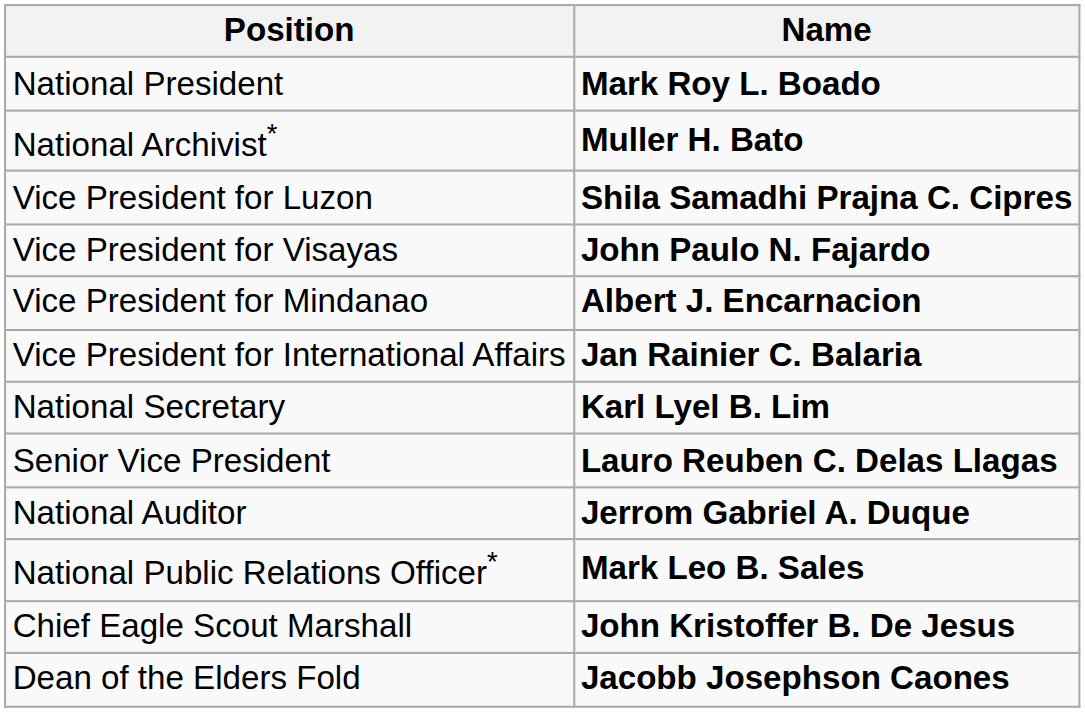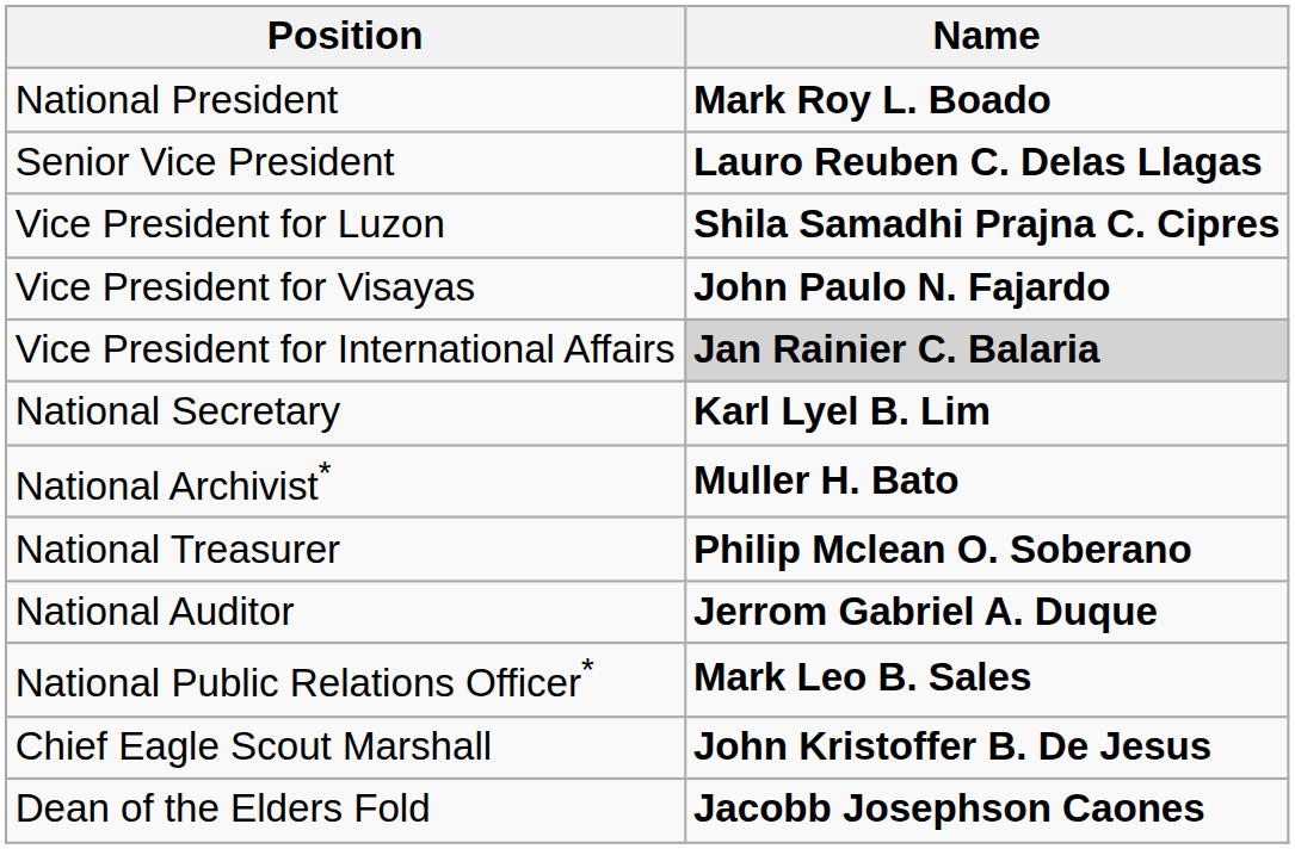 <table class="wikitable">
 <tr>
 <th>Position</th>
 <th>Name</th>
 </tr>
 <tr>
 <td>National President</td>
 <td><strong>Mark Roy L. Boado</strong></td>
 </tr>
 <tr>
-<td>National Archivist<sup>*</sup></td>
-<td><strong>Muller H. Bato</strong></td>
+<td>Senior Vice President</td>
+<td><strong>Lauro Reuben C. Delas Llagas</strong></td>
 </tr>
 <tr>
 <td>Vice President for Luzon</td>
 <td><strong>Shila Samadhi Prajna C. Cipres</strong></td>
 </tr>
 <tr>
 <td>Vice President for Visayas</td>
 <td><strong>John Paulo N. Fajardo</strong></td>
 </tr>
 <tr>
-<td>Vice President for Mindanao</td>
-<td><strong>Albert J. Encarnacion</strong></td>
-</tr>
-<tr>
 <td>Vice President for International Affairs</td>
-<td><strong>Jan Rainier C. Balaria</strong></td>
+<td style="background: lightgrey;"><strong>Jan Rainier C. Balaria</strong></td>
 </tr>
 <tr>
 <td>National Secretary</td>
 <td><strong>Karl Lyel B. Lim</strong></td>
 </tr>
 <tr>
-<td>Senior Vice President</td>
-<td><strong>Lauro Reuben C. Delas Llagas</strong></td>
+<td>National Archivist<sup>*</sup></td>
+<td><strong>Muller H. Bato</strong></td>
+</tr>
+<tr>
+<td>National Treasurer</td>
+<td><strong>Philip Mclean O. Soberano</strong></td>
 </tr>
 <tr>
 <td>National Auditor</td>
 <td><strong>Jerrom Gabriel A. Duque</strong></td>
 </tr>
 <tr>
 <td>National Public Relations Officer<sup>*</sup></td>
 <td><strong>Mark Leo B. Sales</strong></td>
 </tr>
 <tr>
 <td>Chief Eagle Scout Marshall</td>
 <td><strong>John Kristoffer B. De Jesus</strong></td>
 </tr>
 <tr>
 <td>Dean of the Elders Fold</td>
 <td><strong>Jacobb Josephson Caones</strong></td>
 </tr>
 </table>
